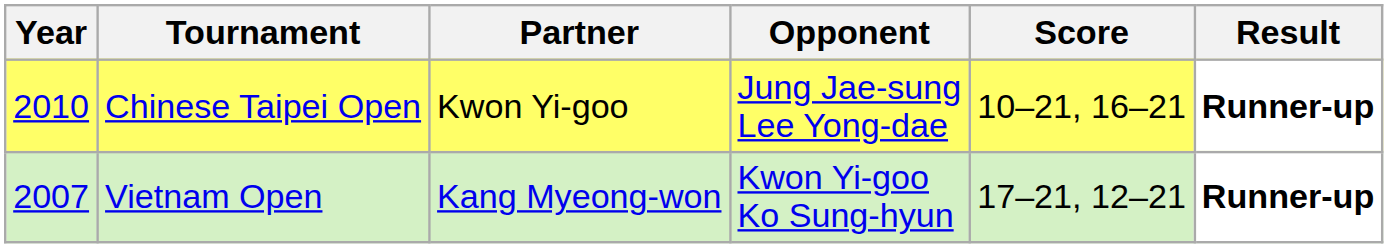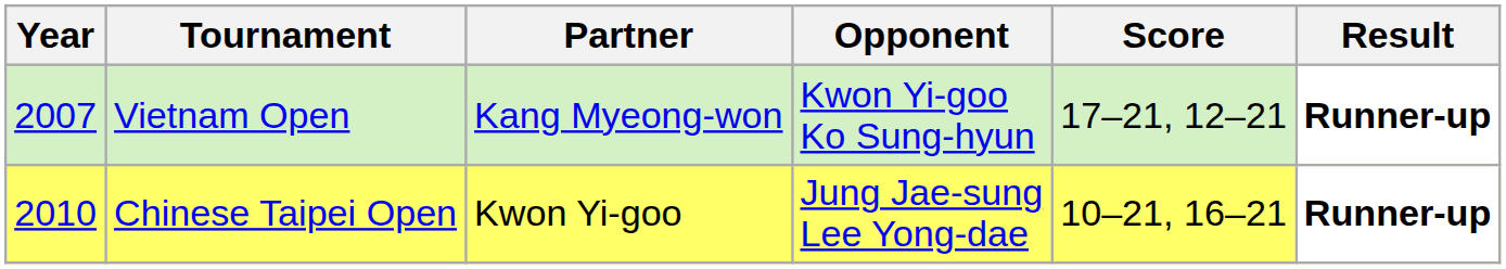 <table class="sortable wikitable" style="font-size: 90%;">
 <tr>
 <th>Year</th>
 <th>Tournament</th>
 <th>Partner</th>
 <th>Opponent</th>
 <th>Score</th>
 <th>Result</th>
 </tr>
+<tr style="background:#D4F1C5">
+<td align="center"><a href='#'>2007</a></td>
+<td align="left"><a href='#'>Vietnam Open</a></td>
+<td align="left"> <a href='#'>Kang Myeong-won</a></td>
+<td align="left"> <a href='#'>Kwon Yi-goo</a> <br>  <a href='#'>Ko Sung-hyun</a></td>
+<td align="left">17–21, 12–21</td>
+<td style="text-align:left; background:white"> <strong>Runner-up</strong></td>
+</tr>
 <tr style="background:#FFFF67">
 <td align="center"><a href='#'>2010</a></td>
 <td align="left"><a href='#'>Chinese Taipei Open</a></td>
 <td align="left"> Kwon Yi-goo</td>
 <td align="left"> <a href='#'>Jung Jae-sung</a> <br>  <a href='#'>Lee Yong-dae</a></td>
 <td align="left">10–21, 16–21</td>
 <td style="text-align:left; background:white"> <strong>Runner-up</strong></td>
 </tr>
-<tr style="background:#D4F1C5">
-<td align="center"><a href='#'>2007</a></td>
-<td align="left"><a href='#'>Vietnam Open</a></td>
-<td align="left"> <a href='#'>Kang Myeong-won</a></td>
-<td align="left"> <a href='#'>Kwon Yi-goo</a> <br>  <a href='#'>Ko Sung-hyun</a></td>
-<td align="left">17–21, 12–21</td>
-<td style="text-align:left; background:white"> <strong>Runner-up</strong></td>
-</tr>
 </table>
